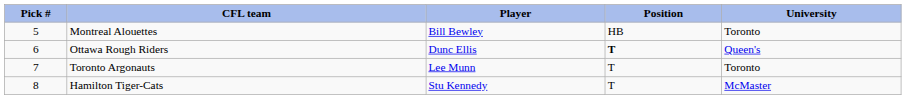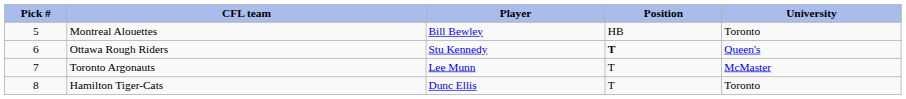 <table class="wikitable" style="width: 100%">
 <tr>
 <th style="background:#A8BDEC;" width=7%>Pick #</th>
 <th width=40% style="background:#A8BDEC;">CFL team</th>
 <th width=20% style="background:#A8BDEC;">Player</th>
 <th width=13% style="background:#A8BDEC;">Position</th>
 <th width=20% style="background:#A8BDEC;">University</th>
 </tr>
 <tr>
 <td align=center>5</td>
 <td>Montreal Alouettes</td>
 <td><a href='#'>Bill Bewley</a></td>
 <td>HB</td>
 <td>Toronto</td>
 </tr>
 <tr>
 <td align=center>6</td>
 <td>Ottawa Rough Riders</td>
-<td><a href='#'>Dunc Ellis</a></td>
+<td><a href='#'>Stu Kennedy</a></td>
 <td><strong>T</strong></td>
 <td><a href='#'>Queen's</a></td>
 </tr>
 <tr>
 <td align=center>7</td>
 <td>Toronto Argonauts</td>
 <td><a href='#'>Lee Munn</a></td>
 <td>T</td>
-<td>Toronto</td>
+<td><a href='#'>McMaster</a></td>
 </tr>
 <tr>
 <td align=center>8</td>
 <td>Hamilton Tiger-Cats</td>
-<td><a href='#'>Stu Kennedy</a></td>
+<td><a href='#'>Dunc Ellis</a></td>
 <td>T</td>
-<td><a href='#'>McMaster</a></td>
+<td>Toronto</td>
 </tr>
 </table>
